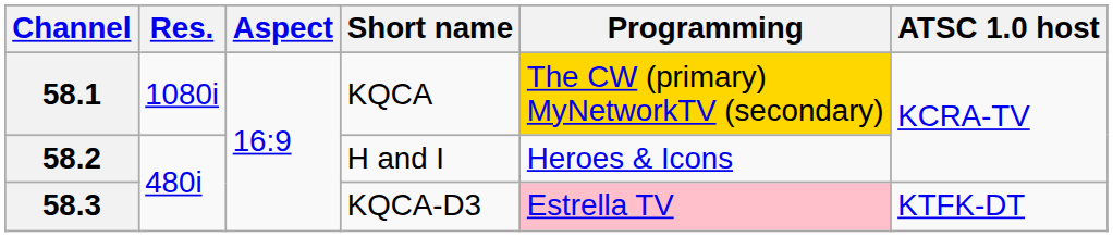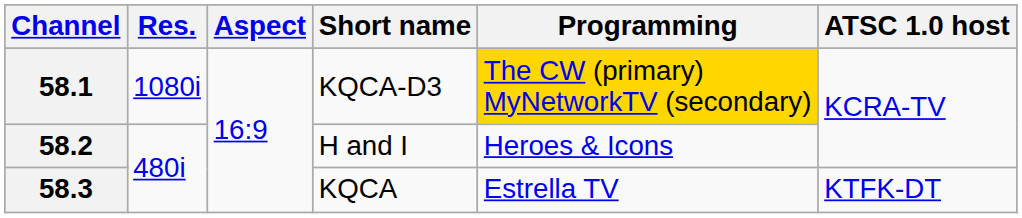 <table class="wikitable">
 <tr>
 <th scope = "col"><a href='#'>Channel</a></th>
 <th scope = "col"><a href='#'>Res.</a></th>
 <th scope = "col"><a href='#'>Aspect</a></th>
 <th scope = "col">Short name</th>
 <th scope = "col">Programming</th>
 <th scope = "col">ATSC 1.0 host</th>
 </tr>
 <tr>
 <th scope = "row">58.1</th>
 <td><a href='#'>1080i</a></td>
 <td rowspan=3><a href='#'>16:9</a></td>
-<td>KQCA</td>
+<td>KQCA-D3</td>
 <td style="background: gold;"><a href='#'>The CW</a> (primary)<br><a href='#'>MyNetworkTV</a> (secondary)</td>
 <td rowspan=2><a href='#'>KCRA-TV</a></td>
 </tr>
 <tr>
 <th scope = "row">58.2</th>
 <td rowspan=2><a href='#'>480i</a></td>
 <td>H and I</td>
 <td><a href='#'>Heroes & Icons</a></td>
 </tr>
 <tr>
 <th scope = "row">58.3</th>
-<td>KQCA-D3</td>
-<td style="background: pink;"><a href='#'>Estrella TV</a></td>
+<td>KQCA</td>
+<td><a href='#'>Estrella TV</a></td>
 <td><a href='#'>KTFK-DT</a></td>
 </tr>
 </table>
